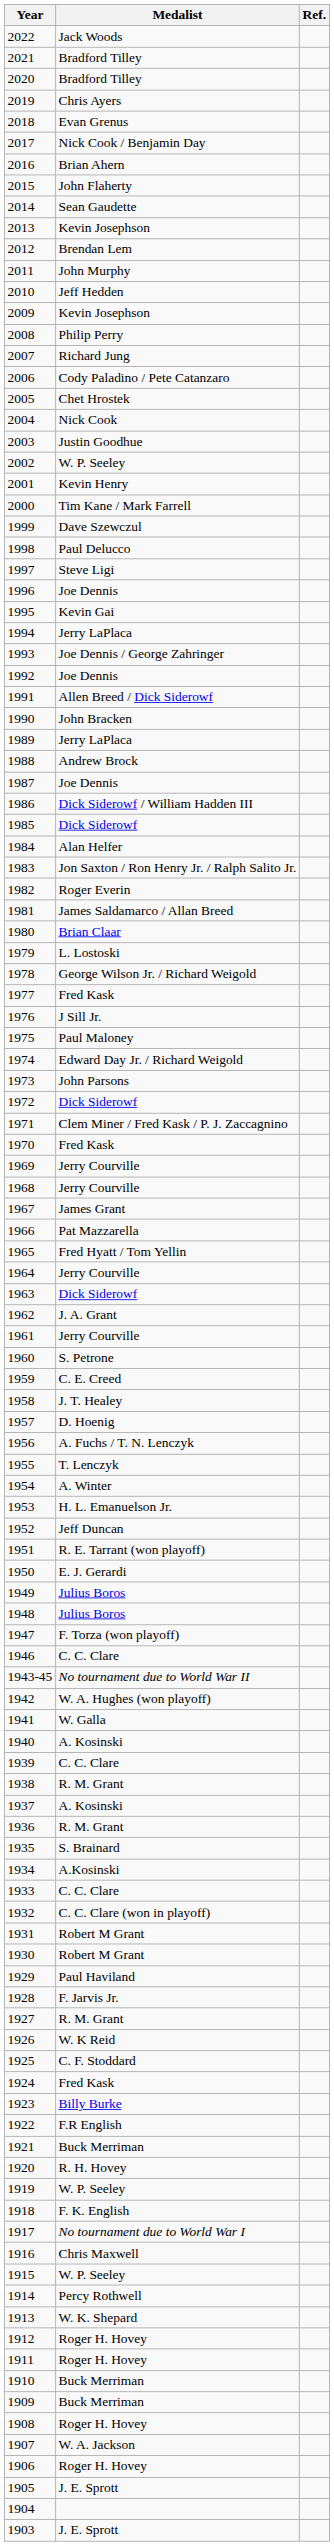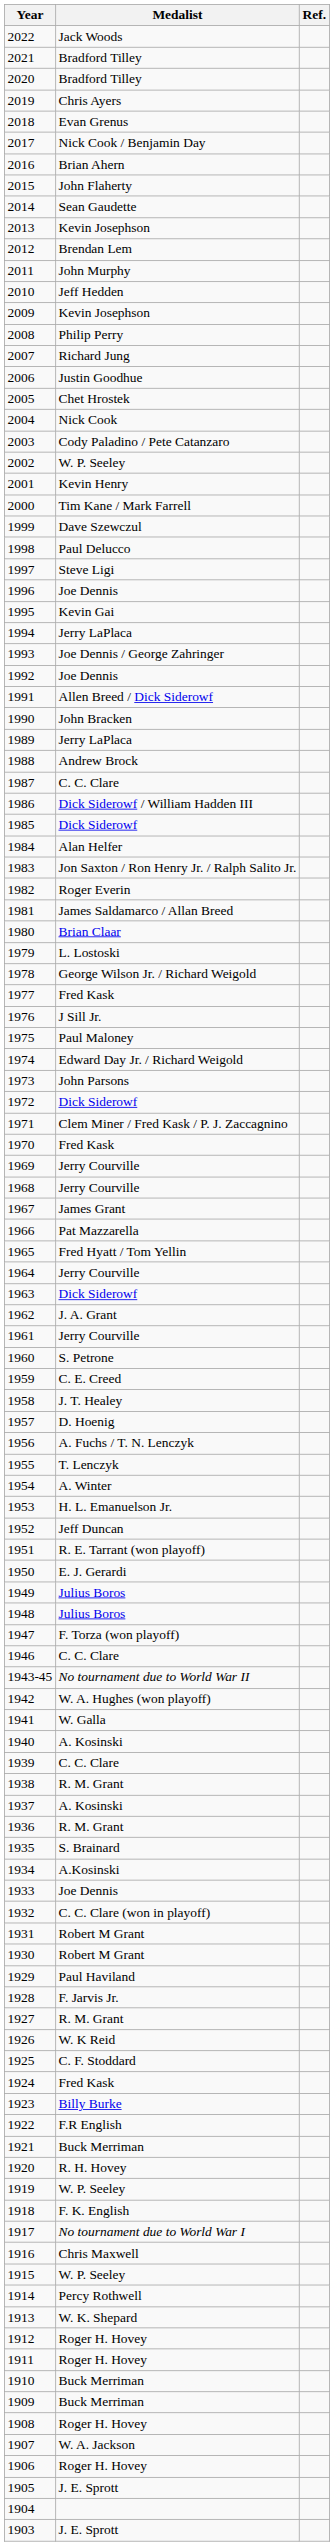 <table class="wikitable">
 <tr>
 <th>Year</th>
 <th>Medalist</th>
 <th>Ref.</th>
 </tr>
 <tr>
 <td>2022</td>
 <td>Jack Woods</td>
 <td></td>
 </tr>
 <tr>
 <td>2021</td>
 <td>Bradford Tilley</td>
 <td></td>
 </tr>
 <tr>
 <td>2020</td>
 <td>Bradford Tilley</td>
 <td></td>
 </tr>
 <tr>
 <td>2019</td>
 <td>Chris Ayers</td>
 <td></td>
 </tr>
 <tr>
 <td>2018</td>
 <td>Evan Grenus</td>
 <td></td>
 </tr>
 <tr>
 <td>2017</td>
 <td>Nick Cook / Benjamin Day</td>
 <td></td>
 </tr>
 <tr>
 <td>2016</td>
 <td>Brian Ahern</td>
 <td></td>
 </tr>
 <tr>
 <td>2015</td>
 <td>John Flaherty</td>
 <td></td>
 </tr>
 <tr>
 <td>2014</td>
 <td>Sean Gaudette</td>
 <td></td>
 </tr>
 <tr>
 <td>2013</td>
 <td>Kevin Josephson</td>
 <td></td>
 </tr>
 <tr>
 <td>2012</td>
 <td>Brendan Lem</td>
 <td></td>
 </tr>
 <tr>
 <td>2011</td>
 <td>John Murphy</td>
 <td></td>
 </tr>
 <tr>
 <td>2010</td>
 <td>Jeff Hedden</td>
 <td></td>
 </tr>
 <tr>
 <td>2009</td>
 <td>Kevin Josephson</td>
 <td></td>
 </tr>
 <tr>
 <td>2008</td>
 <td>Philip Perry</td>
 <td></td>
 </tr>
 <tr>
 <td>2007</td>
 <td>Richard Jung</td>
 <td></td>
 </tr>
 <tr>
 <td>2006</td>
-<td>Cody Paladino / Pete Catanzaro</td>
+<td>Justin Goodhue</td>
 <td></td>
 </tr>
 <tr>
 <td>2005</td>
 <td>Chet Hrostek</td>
 <td></td>
 </tr>
 <tr>
 <td>2004</td>
 <td>Nick Cook</td>
 <td></td>
 </tr>
 <tr>
 <td>2003</td>
-<td>Justin Goodhue</td>
+<td>Cody Paladino / Pete Catanzaro</td>
 <td></td>
 </tr>
 <tr>
 <td>2002</td>
 <td>W. P. Seeley</td>
 <td></td>
 </tr>
 <tr>
 <td>2001</td>
 <td>Kevin Henry</td>
 <td></td>
 </tr>
 <tr>
 <td>2000</td>
 <td>Tim Kane / Mark Farrell</td>
 <td></td>
 </tr>
 <tr>
 <td>1999</td>
 <td>Dave Szewczul</td>
 <td></td>
 </tr>
 <tr>
 <td>1998</td>
 <td>Paul Delucco</td>
 <td></td>
 </tr>
 <tr>
 <td>1997</td>
 <td>Steve Ligi</td>
 <td></td>
 </tr>
 <tr>
 <td>1996</td>
 <td>Joe Dennis</td>
 <td></td>
 </tr>
 <tr>
 <td>1995</td>
 <td>Kevin Gai</td>
 <td></td>
 </tr>
 <tr>
 <td>1994</td>
 <td>Jerry LaPlaca</td>
 <td></td>
 </tr>
 <tr>
 <td>1993</td>
 <td>Joe Dennis / George Zahringer</td>
 <td></td>
 </tr>
 <tr>
 <td>1992</td>
 <td>Joe Dennis</td>
 <td></td>
 </tr>
 <tr>
 <td>1991</td>
 <td>Allen Breed / <a href='#'>Dick Siderowf</a></td>
 <td></td>
 </tr>
 <tr>
 <td>1990</td>
 <td>John Bracken</td>
 <td></td>
 </tr>
 <tr>
 <td>1989</td>
 <td>Jerry LaPlaca</td>
 <td></td>
 </tr>
 <tr>
 <td>1988</td>
 <td>Andrew Brock</td>
 <td></td>
 </tr>
 <tr>
 <td>1987</td>
-<td>Joe Dennis</td>
+<td>C. C. Clare</td>
 <td></td>
 </tr>
 <tr>
 <td>1986</td>
 <td><a href='#'>Dick Siderowf</a> / William Hadden III</td>
 <td></td>
 </tr>
 <tr>
 <td>1985</td>
 <td><a href='#'>Dick Siderowf</a></td>
 <td></td>
 </tr>
 <tr>
 <td>1984</td>
 <td>Alan Helfer</td>
 <td></td>
 </tr>
 <tr>
 <td>1983</td>
 <td>Jon Saxton / Ron Henry Jr. / Ralph Salito Jr.</td>
 <td></td>
 </tr>
 <tr>
 <td>1982</td>
 <td>Roger Everin</td>
 <td></td>
 </tr>
 <tr>
 <td>1981</td>
 <td>James Saldamarco / Allan Breed</td>
 <td></td>
 </tr>
 <tr>
 <td>1980</td>
 <td><a href='#'>Brian Claar</a></td>
 <td></td>
 </tr>
 <tr>
 <td>1979</td>
 <td>L. Lostoski</td>
 <td></td>
 </tr>
 <tr>
 <td>1978</td>
 <td>George Wilson Jr. / Richard Weigold</td>
 <td></td>
 </tr>
 <tr>
 <td>1977</td>
 <td>Fred Kask</td>
 <td></td>
 </tr>
 <tr>
 <td>1976</td>
 <td>J Sill Jr.</td>
 <td></td>
 </tr>
 <tr>
 <td>1975</td>
 <td>Paul Maloney</td>
 <td></td>
 </tr>
 <tr>
 <td>1974</td>
 <td>Edward Day Jr. / Richard Weigold</td>
 <td></td>
 </tr>
 <tr>
 <td>1973</td>
 <td>John Parsons</td>
 <td></td>
 </tr>
 <tr>
 <td>1972</td>
 <td><a href='#'>Dick Siderowf</a></td>
 <td></td>
 </tr>
 <tr>
 <td>1971</td>
 <td>Clem Miner / Fred Kask / P. J. Zaccagnino</td>
 <td></td>
 </tr>
 <tr>
 <td>1970</td>
 <td>Fred Kask</td>
 <td></td>
 </tr>
 <tr>
 <td>1969</td>
 <td>Jerry Courville</td>
 <td></td>
 </tr>
 <tr>
 <td>1968</td>
 <td>Jerry Courville</td>
 <td></td>
 </tr>
 <tr>
 <td>1967</td>
 <td>James Grant</td>
 <td></td>
 </tr>
 <tr>
 <td>1966</td>
 <td>Pat Mazzarella</td>
 <td></td>
 </tr>
 <tr>
 <td>1965</td>
 <td>Fred Hyatt / Tom Yellin</td>
 <td></td>
 </tr>
 <tr>
 <td>1964</td>
 <td>Jerry Courville</td>
 <td></td>
 </tr>
 <tr>
 <td>1963</td>
 <td><a href='#'>Dick Siderowf</a></td>
 <td></td>
 </tr>
 <tr>
 <td>1962</td>
 <td>J. A. Grant</td>
 <td></td>
 </tr>
 <tr>
 <td>1961</td>
 <td>Jerry Courville</td>
 <td></td>
 </tr>
 <tr>
 <td>1960</td>
 <td>S. Petrone</td>
 <td></td>
 </tr>
 <tr>
 <td>1959</td>
 <td>C. E. Creed</td>
 <td></td>
 </tr>
 <tr>
 <td>1958</td>
 <td>J. T. Healey</td>
 <td></td>
 </tr>
 <tr>
 <td>1957</td>
 <td>D. Hoenig</td>
 <td></td>
 </tr>
 <tr>
 <td>1956</td>
 <td>A. Fuchs / T. N. Lenczyk</td>
 <td></td>
 </tr>
 <tr>
 <td>1955</td>
 <td>T. Lenczyk</td>
 <td></td>
 </tr>
 <tr>
 <td>1954</td>
 <td>A. Winter</td>
 <td></td>
 </tr>
 <tr>
 <td>1953</td>
 <td>H. L. Emanuelson Jr.</td>
 <td></td>
 </tr>
 <tr>
 <td>1952</td>
 <td>Jeff Duncan</td>
 <td></td>
 </tr>
 <tr>
 <td>1951</td>
 <td>R. E. Tarrant (won playoff)</td>
 <td></td>
 </tr>
 <tr>
 <td>1950</td>
 <td>E. J. Gerardi</td>
 <td></td>
 </tr>
 <tr>
 <td>1949</td>
 <td><a href='#'>Julius Boros</a></td>
 <td></td>
 </tr>
 <tr>
 <td>1948</td>
 <td><a href='#'>Julius Boros</a></td>
 <td></td>
 </tr>
 <tr>
 <td>1947</td>
 <td>F. Torza (won playoff)</td>
 <td></td>
 </tr>
 <tr>
 <td>1946</td>
 <td>C. C. Clare</td>
 <td></td>
 </tr>
 <tr>
 <td>1943-45</td>
 <td><em>No tournament due to World War II</em></td>
 <td></td>
 </tr>
 <tr>
 <td>1942</td>
 <td>W. A. Hughes (won playoff)</td>
 <td></td>
 </tr>
 <tr>
 <td>1941</td>
 <td>W. Galla</td>
 <td></td>
 </tr>
 <tr>
 <td>1940</td>
 <td>A. Kosinski</td>
 <td></td>
 </tr>
 <tr>
 <td>1939</td>
 <td>C. C. Clare</td>
 <td></td>
 </tr>
 <tr>
 <td>1938</td>
 <td>R. M. Grant</td>
 <td></td>
 </tr>
 <tr>
 <td>1937</td>
 <td>A. Kosinski</td>
 <td></td>
 </tr>
 <tr>
 <td>1936</td>
 <td>R. M. Grant</td>
 <td></td>
 </tr>
 <tr>
 <td>1935</td>
 <td>S. Brainard</td>
 <td></td>
 </tr>
 <tr>
 <td>1934</td>
 <td>A.Kosinski</td>
 <td></td>
 </tr>
 <tr>
 <td>1933</td>
-<td>C. C. Clare</td>
+<td>Joe Dennis</td>
 <td></td>
 </tr>
 <tr>
 <td>1932</td>
 <td>C. C. Clare (won in playoff)</td>
 <td></td>
 </tr>
 <tr>
 <td>1931</td>
 <td>Robert M Grant</td>
 <td></td>
 </tr>
 <tr>
 <td>1930</td>
 <td>Robert M Grant</td>
 <td></td>
 </tr>
 <tr>
 <td>1929</td>
 <td>Paul Haviland</td>
 <td></td>
 </tr>
 <tr>
 <td>1928</td>
 <td>F. Jarvis Jr.</td>
 <td></td>
 </tr>
 <tr>
 <td>1927</td>
 <td>R. M. Grant</td>
 <td></td>
 </tr>
 <tr>
 <td>1926</td>
 <td>W. K Reid</td>
 <td></td>
 </tr>
 <tr>
 <td>1925</td>
 <td>C. F. Stoddard</td>
 <td></td>
 </tr>
 <tr>
 <td>1924</td>
 <td>Fred Kask</td>
 <td></td>
 </tr>
 <tr>
 <td>1923</td>
 <td><a href='#'>Billy Burke</a></td>
 <td></td>
 </tr>
 <tr>
 <td>1922</td>
 <td>F.R English</td>
 <td></td>
 </tr>
 <tr>
 <td>1921</td>
 <td>Buck Merriman</td>
 <td></td>
 </tr>
 <tr>
 <td>1920</td>
 <td>R. H. Hovey</td>
 <td></td>
 </tr>
 <tr>
 <td>1919</td>
 <td>W. P. Seeley</td>
 <td></td>
 </tr>
 <tr>
 <td>1918</td>
 <td>F. K. English</td>
 <td></td>
 </tr>
 <tr>
 <td>1917</td>
 <td><em>No tournament due to World War I</em></td>
 <td></td>
 </tr>
 <tr>
 <td>1916</td>
 <td>Chris Maxwell</td>
 <td></td>
 </tr>
 <tr>
 <td>1915</td>
 <td>W. P. Seeley</td>
 <td></td>
 </tr>
 <tr>
 <td>1914</td>
 <td>Percy Rothwell</td>
 <td></td>
 </tr>
 <tr>
 <td>1913</td>
 <td>W. K. Shepard</td>
 <td></td>
 </tr>
 <tr>
 <td>1912</td>
 <td>Roger H. Hovey</td>
 <td></td>
 </tr>
 <tr>
 <td>1911</td>
 <td>Roger H. Hovey</td>
 <td></td>
 </tr>
 <tr>
 <td>1910</td>
 <td>Buck Merriman</td>
 <td></td>
 </tr>
 <tr>
 <td>1909</td>
 <td>Buck Merriman</td>
 <td></td>
 </tr>
 <tr>
 <td>1908</td>
 <td>Roger H. Hovey</td>
 <td></td>
 </tr>
 <tr>
 <td>1907</td>
 <td>W. A. Jackson</td>
 <td></td>
 </tr>
 <tr>
 <td>1906</td>
 <td>Roger H. Hovey</td>
 <td></td>
 </tr>
 <tr>
 <td>1905</td>
 <td>J. E. Sprott</td>
 <td></td>
 </tr>
 <tr>
 <td>1904</td>
 <td></td>
 <td></td>
 </tr>
 <tr>
 <td>1903</td>
 <td>J. E. Sprott</td>
 <td></td>
 </tr>
 </table>
